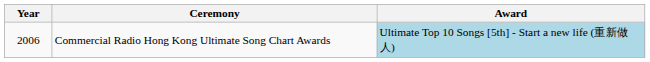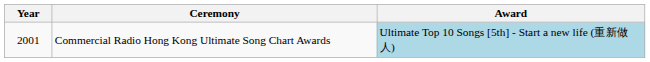 <table class="wikitable">
 <tr>
 <th width="60">Year</th>
 <th width="450">Ceremony</th>
 <th width="370">Award</th>
 </tr>
 <tr>
-<td align="center">2006</td>
+<td align="center">2001</td>
 <td>Commercial Radio Hong Kong Ultimate Song Chart Awards</td>
 <td style="background: lightblue;">Ultimate Top 10 Songs [5th] - Start a new life (重新做人)</td>
 </tr>
 </table>
